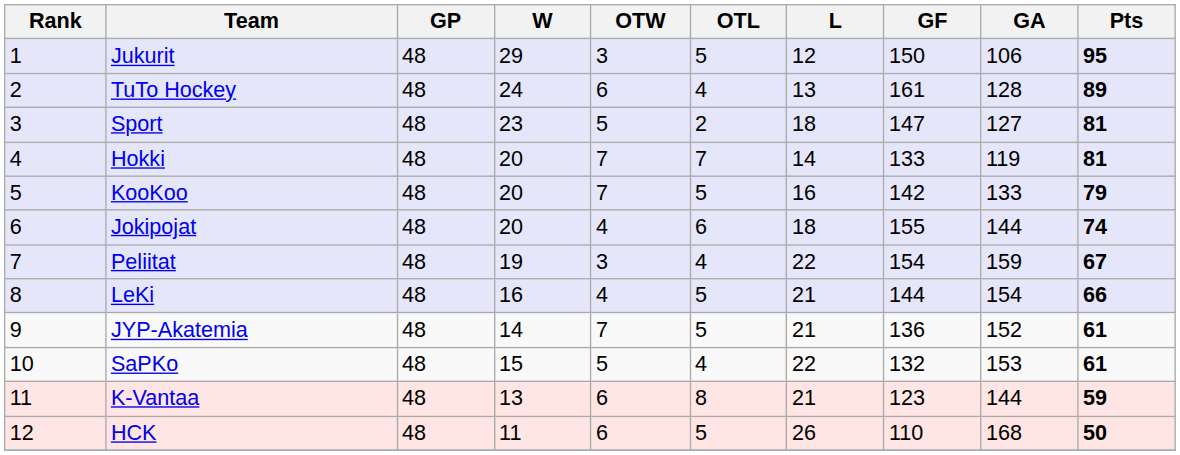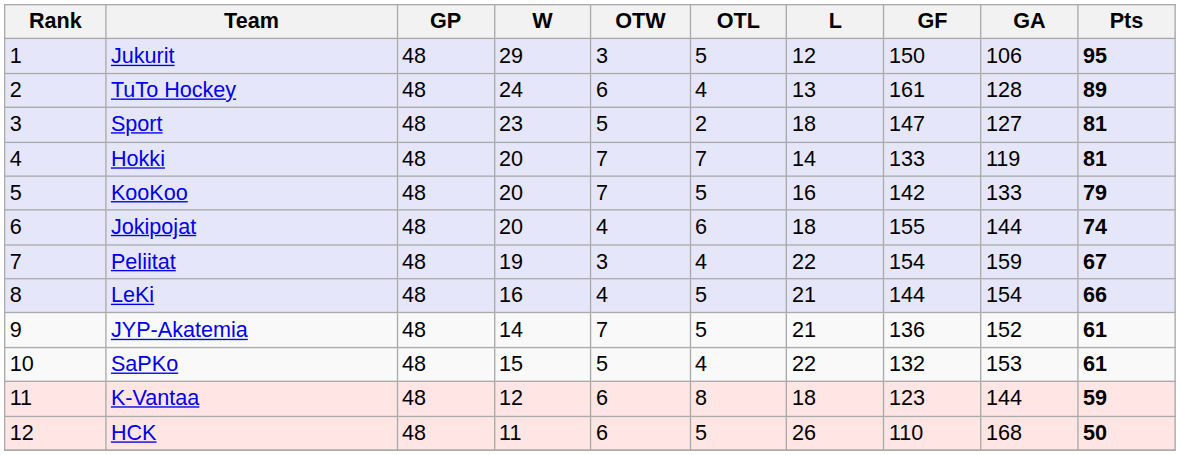 <table class="wikitable">
 <tr>
 <th width="5%" align="left">Rank</th>
 <th width="15%">Team</th>
 <th width="5%">GP</th>
 <th width="5%">W</th>
 <th width="5%">OTW</th>
 <th width="5%">OTL</th>
 <th width="5%">L</th>
 <th width="5%">GF</th>
 <th width="5%">GA</th>
 <th width="5%">Pts</th>
 </tr>
 <tr bgcolor="#e6e6fa">
 <td>1</td>
 <td><a href='#'>Jukurit</a></td>
 <td>48</td>
 <td>29</td>
 <td>3</td>
 <td>5</td>
 <td>12</td>
 <td>150</td>
 <td>106</td>
 <td><strong>95</strong></td>
 </tr>
 <tr bgcolor="#e6e6fa">
 <td>2</td>
 <td><a href='#'>TuTo Hockey</a></td>
 <td>48</td>
 <td>24</td>
 <td>6</td>
 <td>4</td>
 <td>13</td>
 <td>161</td>
 <td>128</td>
 <td><strong>89</strong></td>
 </tr>
 <tr bgcolor="#e6e6fa">
 <td>3</td>
 <td><a href='#'>Sport</a></td>
 <td>48</td>
 <td>23</td>
 <td>5</td>
 <td>2</td>
 <td>18</td>
 <td>147</td>
 <td>127</td>
 <td><strong>81</strong></td>
 </tr>
 <tr bgcolor="#e6e6fa">
 <td>4</td>
 <td><a href='#'>Hokki</a></td>
 <td>48</td>
 <td>20</td>
 <td>7</td>
 <td>7</td>
 <td>14</td>
 <td>133</td>
 <td>119</td>
 <td><strong>81</strong></td>
 </tr>
 <tr bgcolor="#e6e6fa">
 <td>5</td>
 <td><a href='#'>KooKoo</a></td>
 <td>48</td>
 <td>20</td>
 <td>7</td>
 <td>5</td>
 <td>16</td>
 <td>142</td>
 <td>133</td>
 <td><strong>79</strong></td>
 </tr>
 <tr bgcolor="#e6e6fa">
 <td>6</td>
 <td><a href='#'>Jokipojat</a></td>
 <td>48</td>
 <td>20</td>
 <td>4</td>
 <td>6</td>
 <td>18</td>
 <td>155</td>
 <td>144</td>
 <td><strong>74</strong></td>
 </tr>
 <tr bgcolor="#e6e6fa">
 <td>7</td>
 <td><a href='#'>Peliitat</a></td>
 <td>48</td>
 <td>19</td>
 <td>3</td>
 <td>4</td>
 <td>22</td>
 <td>154</td>
 <td>159</td>
 <td><strong>67</strong></td>
 </tr>
 <tr bgcolor="#e6e6fa">
 <td>8</td>
 <td><a href='#'>LeKi</a></td>
 <td>48</td>
 <td>16</td>
 <td>4</td>
 <td>5</td>
 <td>21</td>
 <td>144</td>
 <td>154</td>
 <td><strong>66</strong></td>
 </tr>
 <tr>
 <td>9</td>
 <td><a href='#'>JYP-Akatemia</a></td>
 <td>48</td>
 <td>14</td>
 <td>7</td>
 <td>5</td>
 <td>21</td>
 <td>136</td>
 <td>152</td>
 <td><strong>61</strong></td>
 </tr>
 <tr>
 <td>10</td>
 <td><a href='#'>SaPKo</a></td>
 <td>48</td>
 <td>15</td>
 <td>5</td>
 <td>4</td>
 <td>22</td>
 <td>132</td>
 <td>153</td>
 <td><strong>61</strong></td>
 </tr>
 <tr bgcolor="#ffe5e3">
 <td>11</td>
 <td><a href='#'>K-Vantaa</a></td>
 <td>48</td>
-<td>13</td>
+<td>12</td>
 <td>6</td>
 <td>8</td>
-<td>21</td>
+<td>18</td>
 <td>123</td>
 <td>144</td>
 <td><strong>59</strong></td>
 </tr>
 <tr bgcolor="#ffe5e3">
 <td>12</td>
 <td><a href='#'>HCK</a></td>
 <td>48</td>
 <td>11</td>
 <td>6</td>
 <td>5</td>
 <td>26</td>
 <td>110</td>
 <td>168</td>
 <td><strong>50</strong></td>
 </tr>
 <tr>
 </tr>
 </table>
